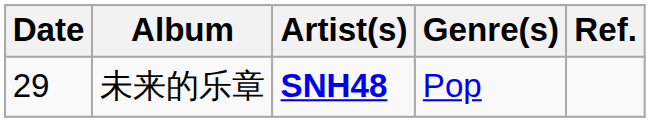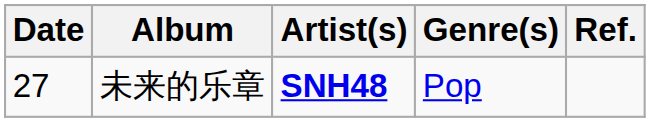 <table class="wikitable">
 <tr>
 <th>Date</th>
 <th>Album</th>
 <th>Artist(s)</th>
 <th>Genre(s)</th>
 <th>Ref.</th>
 </tr>
 <tr>
-<td>29</td>
+<td>27</td>
 <td>未来的乐章</td>
 <td><strong><a href='#'>SNH48</a></strong></td>
 <td><a href='#'>Pop</a></td>
 <td></td>
 </tr>
 </table>
